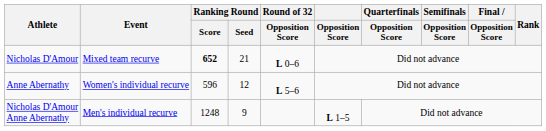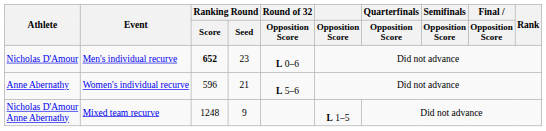 <table class="wikitable" style="font-size:90%">
 <tr>
 <th rowspan="2">Athlete</th>
 <th rowspan="2">Event</th>
 <th colspan="2">Ranking Round</th>
 <th>Round of 32</th>
 <th></th>
 <th>Quarterfinals</th>
 <th>Semifinals</th>
 <th>Final / </th>
 <th rowspan="2">Rank</th>
 </tr>
 <tr style="font-size:95%">
 <th>Score</th>
 <th>Seed</th>
 <th>Opposition<br>Score</th>
 <th>Opposition<br>Score</th>
 <th>Opposition<br>Score</th>
 <th>Opposition<br>Score</th>
 <th>Opposition<br>Score</th>
 </tr>
 <tr align=center>
 <td align=left><a href='#'>Nicholas D'Amour</a></td>
-<td align=left><a href='#'>Mixed team recurve</a></td>
+<td align=left><a href='#'>Men's individual recurve</a></td>
 <td><strong>652</strong></td>
-<td>21</td>
+<td>23</td>
 <td><br><strong>L</strong> 0–6</td>
 <td colspan=5>Did not advance</td>
 </tr>
 <tr align=center>
 <td align=left><a href='#'>Anne Abernathy</a></td>
 <td align=left><a href='#'>Women's individual recurve</a></td>
 <td>596</td>
-<td>12</td>
+<td>21</td>
 <td><br><strong>L</strong> 5–6</td>
 <td colspan=5>Did not advance</td>
 </tr>
 <tr align=center>
 <td align=left><a href='#'>Nicholas D'Amour</a><br><a href='#'>Anne Abernathy</a></td>
-<td align=left><a href='#'>Men's individual recurve</a></td>
+<td align=left><a href='#'>Mixed team recurve</a></td>
 <td>1248</td>
 <td>9</td>
 <td></td>
 <td><br><strong>L</strong> 1–5</td>
 <td colspan=4>Did not advance</td>
 </tr>
 </table>
